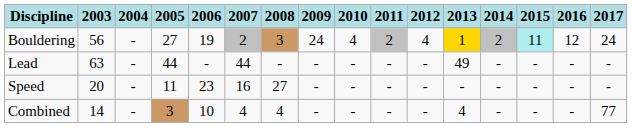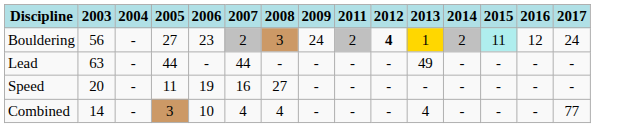 <table class="wikitable" style="text-align: center;">
 <tr>
 <th style="background: #b0e0e6;">Discipline</th>
 <th style="background: #b0e0e6;">2003</th>
 <th style="background: #b0e0e6;">2004</th>
 <th style="background: #b0e0e6;">2005</th>
 <th style="background: #b0e0e6;">2006</th>
 <th style="background: #b0e0e6;">2007</th>
 <th style="background: #b0e0e6;">2008</th>
 <th style="background: #b0e0e6;">2009</th>
-<th style="background: #b0e0e6;">2010</th>
 <th style="background: #b0e0e6;">2011</th>
 <th style="background: #b0e0e6;">2012</th>
 <th style="background: #b0e0e6;">2013</th>
 <th style="background: #b0e0e6;">2014</th>
 <th style="background: #b0e0e6;">2015</th>
 <th style="background: #b0e0e6;">2016</th>
 <th style="background: #b0e0e6;">2017</th>
 </tr>
 <tr>
 <td align="left">Bouldering</td>
 <td>56</td>
 <td>-</td>
 <td>27</td>
-<td>19</td>
+<td>23</td>
 <td style="background: silver;">2</td>
 <td style="background: #cc9966;">3</td>
 <td>24</td>
-<td>4</td>
 <td style="background: silver;">2</td>
-<td>4</td>
+<td><strong>4</strong></td>
 <td style="background: gold;">1</td>
 <td style="background: silver;">2</td>
 <td style="background: paleturquoise;">11</td>
 <td>12</td>
 <td>24</td>
 </tr>
 <tr>
 <td align="left">Lead</td>
 <td>63</td>
 <td>-</td>
 <td>44</td>
 <td>-</td>
 <td>44</td>
 <td>-</td>
 <td>-</td>
 <td>-</td>
 <td>-</td>
-<td>-</td>
 <td>49</td>
 <td>-</td>
 <td>-</td>
 <td>-</td>
 <td>-</td>
 </tr>
 <tr>
 <td align="left">Speed</td>
 <td>20</td>
 <td>-</td>
 <td>11</td>
-<td>23</td>
+<td>19</td>
 <td>16</td>
 <td>27</td>
-<td>-</td>
 <td>-</td>
 <td>-</td>
 <td>-</td>
 <td>-</td>
 <td>-</td>
 <td>-</td>
 <td>-</td>
 <td>-</td>
 </tr>
 <tr>
 <td align="left">Combined</td>
 <td>14</td>
 <td>-</td>
 <td style="background: #cc9966;">3</td>
 <td>10</td>
 <td>4</td>
 <td>4</td>
 <td>-</td>
 <td>-</td>
 <td>-</td>
-<td>-</td>
 <td>4</td>
 <td>-</td>
 <td>-</td>
 <td>-</td>
 <td>77</td>
 </tr>
 </table>
